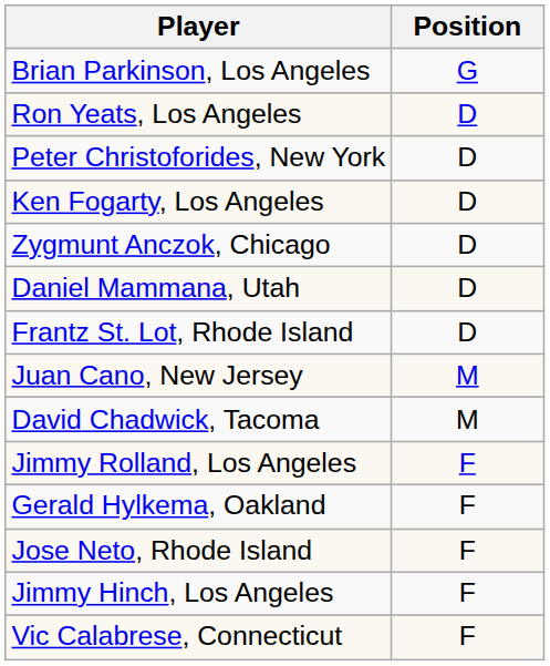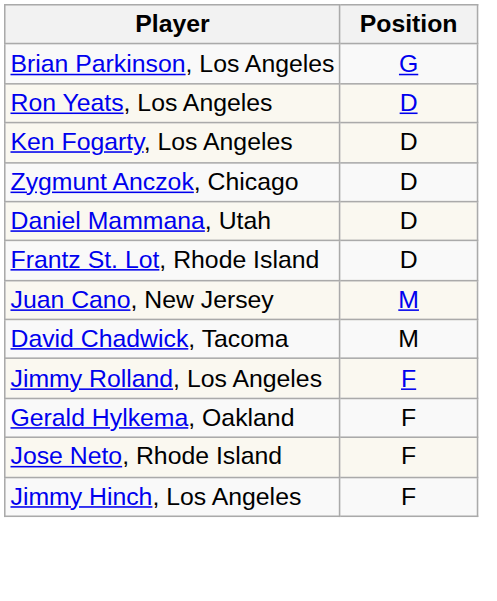 <table class="wikitable">
 <tr>
 <th>Player</th>
 <th>  Position  </th>
 </tr>
 <tr>
 <td><a href='#'>Brian Parkinson</a>, Los Angeles</td>
 <td align=center><a href='#'>G</a></td>
 </tr>
 <tr style="background:#faf8f0;">
 <td><a href='#'>Ron Yeats</a>, Los Angeles</td>
 <td align=center><a href='#'>D</a></td>
-</tr>
-<tr>
-<td><a href='#'>Peter Christoforides</a>, New York</td>
-<td align=center>D</td>
 </tr>
 <tr style="background:#faf8f0;">
 <td><a href='#'>Ken Fogarty</a>, Los Angeles</td>
 <td align=center>D</td>
 </tr>
 <tr>
 <td><a href='#'>Zygmunt Anczok</a>, Chicago</td>
 <td align=center>D</td>
 </tr>
 <tr style="background:#faf8f0;">
 <td><a href='#'>Daniel Mammana</a>, Utah</td>
 <td align=center>D</td>
 </tr>
 <tr>
 <td><a href='#'>Frantz St. Lot</a>, Rhode Island</td>
 <td align=center>D</td>
 </tr>
 <tr style="background:#faf8f0;">
 <td><a href='#'>Juan Cano</a>, New Jersey</td>
 <td align=center><a href='#'>M</a></td>
 </tr>
 <tr>
 <td><a href='#'>David Chadwick</a>, Tacoma</td>
 <td align=center>M</td>
 </tr>
 <tr style="background:#faf8f0;">
 <td><a href='#'>Jimmy Rolland</a>, Los Angeles</td>
 <td align=center><a href='#'>F</a></td>
 </tr>
 <tr>
 <td><a href='#'>Gerald Hylkema</a>, Oakland</td>
 <td align=center>F</td>
 </tr>
 <tr style="background:#faf8f0;">
 <td><a href='#'>Jose Neto</a>, Rhode Island</td>
 <td align=center>F</td>
 </tr>
 <tr>
 <td><a href='#'>Jimmy Hinch</a>, Los Angeles</td>
 <td align=center>F</td>
 </tr>
-<tr style="background:#faf8f0;">
-<td><a href='#'>Vic Calabrese</a>, Connecticut</td>
-<td align=center>F</td>
-</tr>
 </table>
